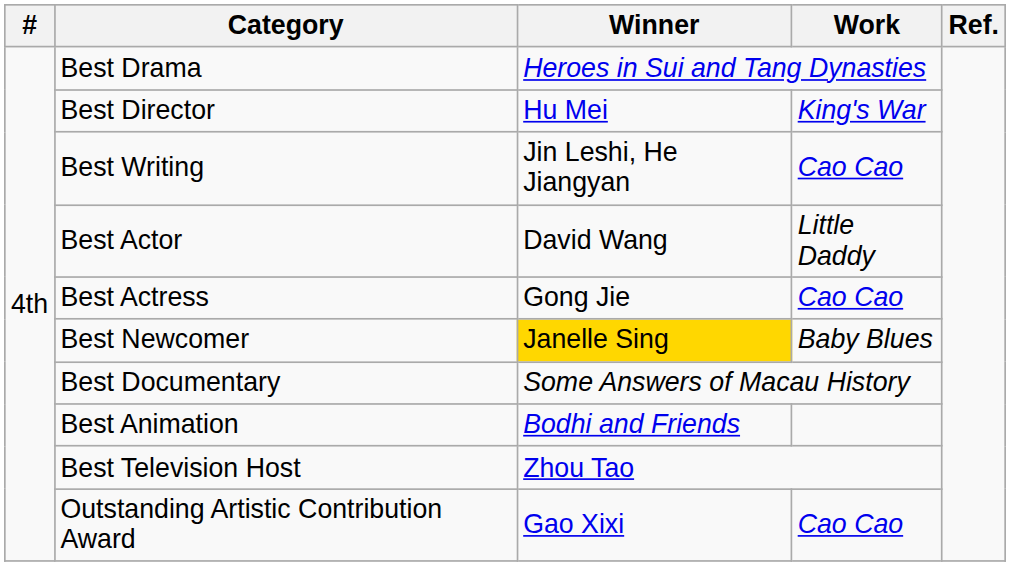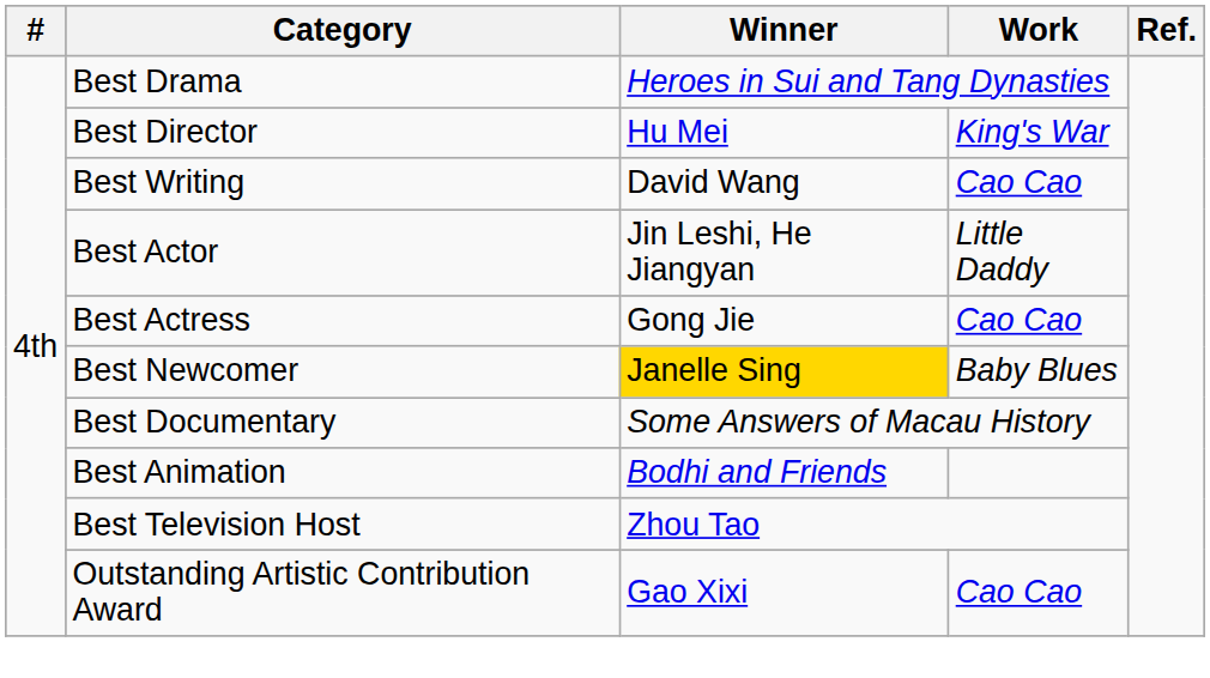 <table class="wikitable" style="width:600px">
 <tr huyitian>
 <th>#</th>
 <th>Category</th>
 <th>Winner</th>
 <th>Work</th>
 <th>Ref.</th>
 </tr>
 <tr>
 <td rowspan=10>4th</td>
 <td>Best Drama</td>
 <td colspan=2><em><a href='#'>Heroes in Sui and Tang Dynasties</a></em></td>
 <td rowspan=10></td>
 </tr>
 <tr>
 <td>Best Director</td>
 <td><a href='#'>Hu Mei</a></td>
 <td><em><a href='#'>King's War</a></em></td>
 </tr>
 <tr>
 <td>Best Writing</td>
-<td>Jin Leshi, He Jiangyan</td>
+<td>David Wang</td>
 <td><em><a href='#'>Cao Cao</a></em></td>
 </tr>
 <tr>
 <td>Best Actor</td>
-<td>David Wang</td>
+<td>Jin Leshi, He Jiangyan</td>
 <td><em>Little Daddy</em></td>
 </tr>
 <tr>
 <td>Best Actress</td>
 <td>Gong Jie</td>
 <td><em><a href='#'>Cao Cao</a></em></td>
 </tr>
 <tr>
 <td>Best Newcomer</td>
 <td style="background: gold;">Janelle Sing</td>
 <td><em>Baby Blues</em></td>
 </tr>
 <tr>
 <td>Best Documentary</td>
 <td colspan=2><em>Some Answers of Macau History</em></td>
 </tr>
 <tr>
 <td>Best Animation</td>
 <td><em><a href='#'>Bodhi and Friends</a></em></td>
 </tr>
 <tr>
 <td>Best Television Host</td>
 <td colspan=2><a href='#'>Zhou Tao</a></td>
 </tr>
 <tr>
 <td>Outstanding Artistic Contribution Award</td>
 <td><a href='#'>Gao Xixi</a></td>
 <td><em><a href='#'>Cao Cao</a></em></td>
 </tr>
 </table>
